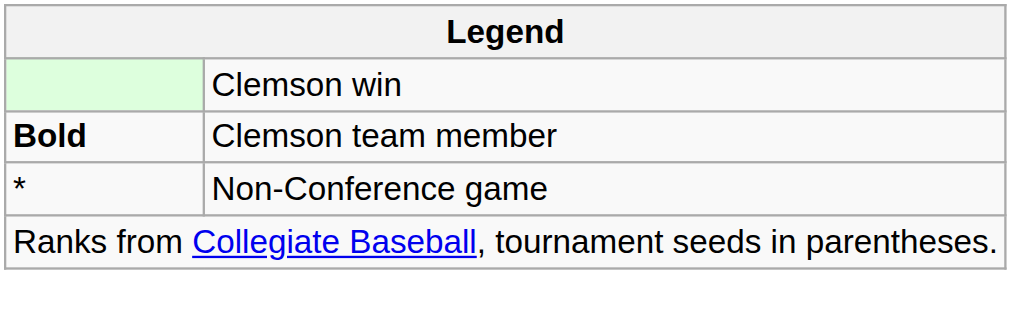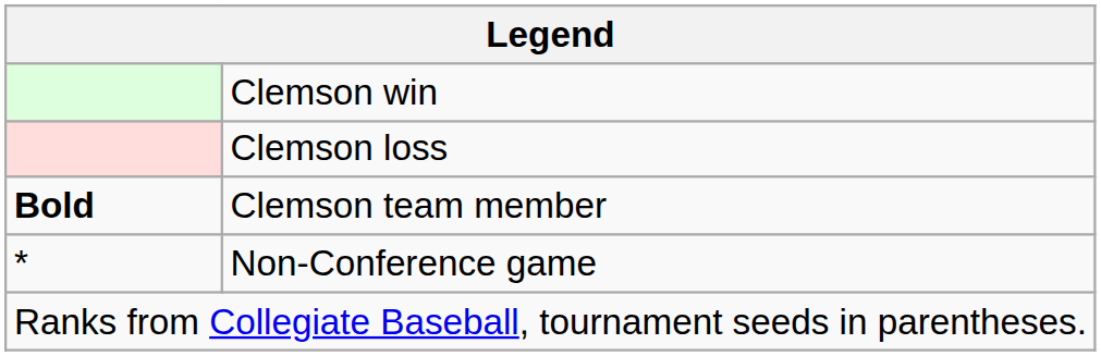 <table class="wikitable" style="font-size:90%">
 <tr>
 <th colspan=2>Legend</th>
 </tr>
 <tr>
 <td style="background:#ddffdd;"> </td>
 <td>Clemson win</td>
+</tr>
+<tr>
+<td style="background:#ffdddd;"> </td>
+<td>Clemson loss</td>
 </tr>
 <tr>
 <td><strong>Bold</strong></td>
 <td>Clemson team member</td>
 </tr>
 <tr>
 <td>*</td>
 <td>Non-Conference game</td>
 </tr>
 <tr>
 <td colspan=2>Ranks from <a href='#'>Collegiate Baseball</a>, tournament seeds in parentheses.</td>
 </tr>
 </table>
